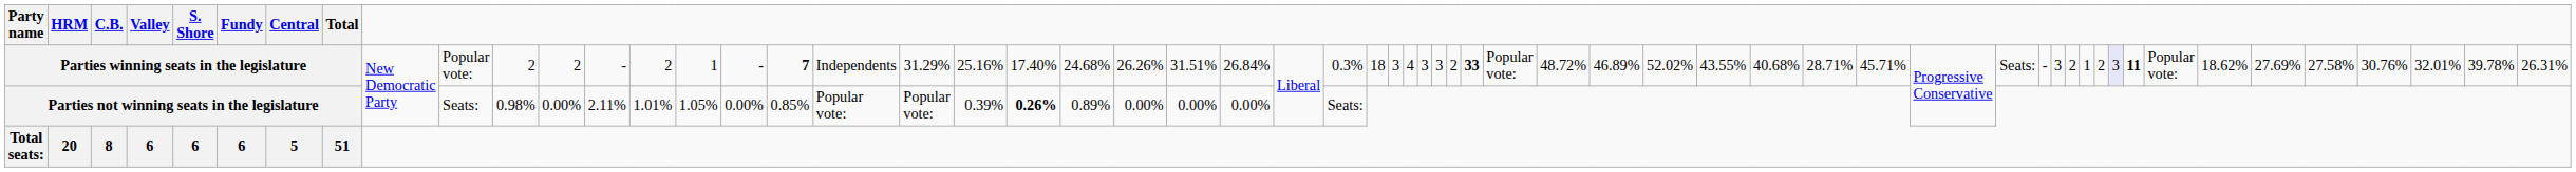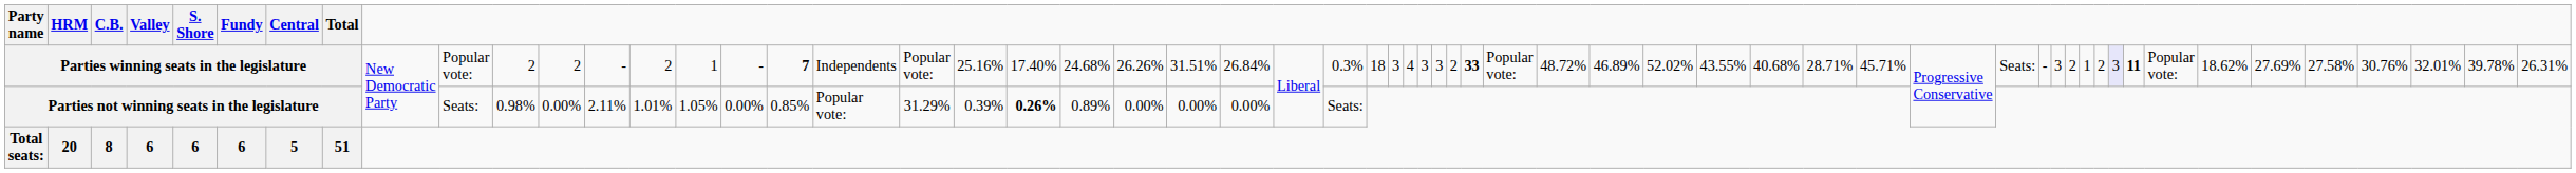 <table class="wikitable">
 <tr>
 <th colspan="3">Party name</th>
 <th width="45"><a href='#'>HRM</a></th>
 <th width="45"><a href='#'>C.B.</a></th>
 <th width="45"><a href='#'>Valley</a></th>
 <th width="48"><a href='#'>S. Shore</a></th>
 <th width="45"><a href='#'>Fundy</a></th>
 <th width="45"><a href='#'>Central</a></th>
 <th width="45">Total</th>
 </tr>
 <tr>
 <th colspan=10>Parties winning seats in the legislature<br></th>
 <td rowspan="2"><a href='#'>New Democratic Party</a></td>
 <td>Popular vote:</td>
 <td align="right">2</td>
 <td align="right">2</td>
 <td align="right">-</td>
 <td align="right">2</td>
 <td align="right">1</td>
 <td align="right">-</td>
 <td align="right"><strong>7</strong><br></td>
 <td>Independents</td>
-<td align="right">31.29%</td>
+<td>Popular vote:</td>
 <td align="right">25.16%</td>
 <td align="right">17.40%</td>
 <td align="right">24.68%</td>
 <td align="right">26.26%</td>
 <td align="right">31.51%</td>
 <td align="right">26.84%<br></td>
 <td rowspan="2"><a href='#'>Liberal</a></td>
 <td align="right">0.3%</td>
 <td align="right">18</td>
 <td align="right">3</td>
 <td align="right">4</td>
 <td align="right">3</td>
 <td align="right">3</td>
 <td align="right">2</td>
 <td align="right"><strong>33</strong><br></td>
 <td>Popular vote:</td>
 <td align="right">48.72%</td>
 <td align="right">46.89%</td>
 <td align="right">52.02%</td>
 <td align="right">43.55%</td>
 <td align="right">40.68%</td>
 <td align="right">28.71%</td>
 <td align="right">45.71%<br></td>
 <td rowspan="2"><a href='#'>Progressive Conservative</a></td>
 <td>Seats:</td>
 <td align="right">-</td>
 <td align="right">3</td>
 <td align="right">2</td>
 <td align="right">1</td>
 <td align="right">2</td>
 <td align="right" style="background: lavender;">3</td>
 <td align="right"><strong>11</strong><br></td>
 <td>Popular vote:</td>
 <td align="right">18.62%</td>
 <td align="right">27.69%</td>
 <td align="right">27.58%</td>
 <td align="right">30.76%</td>
 <td align="right">32.01%</td>
 <td align="right">39.78%</td>
 <td align="right">26.31%</td>
 </tr>
 <tr>
 <th colspan=10>Parties not winning seats in the legislature<br></th>
 <td>Seats:</td>
 <td align="right">0.98%</td>
 <td align="right">0.00%</td>
 <td align="right">2.11%</td>
 <td align="right">1.01%</td>
 <td align="right">1.05%</td>
 <td align="right">0.00%</td>
 <td align="right">0.85%<br></td>
 <td>Popular vote:</td>
-<td>Popular vote:</td>
+<td align="right">31.29%</td>
 <td align="right">0.39%</td>
 <td align="right"><strong>0.26%</strong></td>
 <td align="right">0.89%</td>
 <td align="right">0.00%</td>
 <td align="right">0.00%</td>
 <td align="right">0.00%</td>
 <td>Seats:</td>
 </tr>
 <tr>
 <th colspan=3>Total seats:</th>
 <th align="right">20</th>
 <th align="right">8</th>
 <th align="right">6</th>
 <th align="right">6</th>
 <th align="right">6</th>
 <th align="right">5</th>
 <th align="right">51</th>
 </tr>
 </table>
